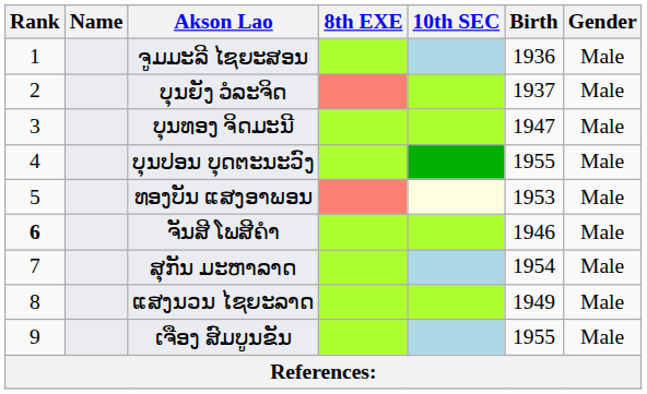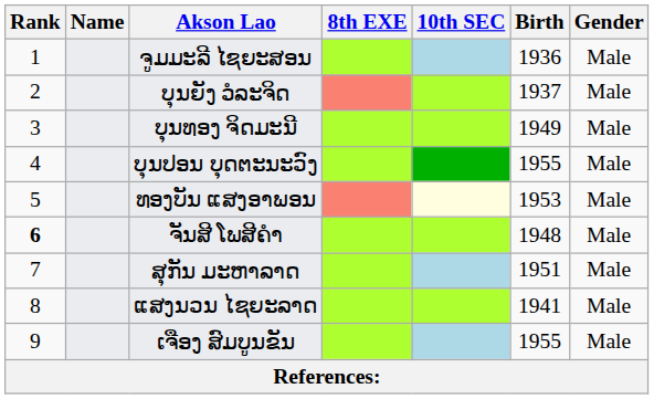 <table class="wikitable sortable" style=text-align:center>
 <tr>
 <th>Rank</th>
 <th>Name</th>
 <th class="unsortable"><a href='#'>Akson Lao</a></th>
 <th unsortable><a href='#'>8th EXE</a></th>
 <th unsortable><a href='#'>10th SEC</a></th>
 <th>Birth</th>
 <th>Gender</th>
 </tr>
 <tr>
 <td>1</td>
 <td bgcolor = #EAECF0></td>
 <td bgcolor = #EAECF0>ຈູມມະລີ ໄຊຍະສອນ</td>
 <td bgcolor = GreenYellow></td>
 <td bgcolor = LightBlue></td>
 <td>1936</td>
 <td>Male</td>
 </tr>
 <tr>
 <td>2</td>
 <td bgcolor = #EAECF0></td>
 <td bgcolor = #EAECF0>ບຸນຍັງ ວໍລະຈິດ</td>
 <td bgcolor = Salmon></td>
 <td bgcolor = GreenYellow></td>
 <td>1937</td>
 <td>Male</td>
 </tr>
 <tr>
 <td>3</td>
 <td bgcolor = #EAECF0></td>
 <td bgcolor = #EAECF0>ບຸນທອງ ຈິດມະນີ</td>
 <td bgcolor = GreenYellow></td>
 <td bgcolor = GreenYellow></td>
-<td>1947</td>
+<td>1949</td>
 <td>Male</td>
 </tr>
 <tr>
 <td>4</td>
 <td bgcolor = #EAECF0></td>
 <td bgcolor = #EAECF0>ບຸນປອນ ບຸດຕະນະວົງ</td>
 <td bgcolor = GreenYellow></td>
 <td bgcolor = LightBrown></td>
 <td>1955</td>
 <td>Male</td>
 </tr>
 <tr>
 <td>5</td>
 <td bgcolor = #EAECF0></td>
 <td bgcolor = #EAECF0>ທອງບັນ ແສງອາພອນ</td>
 <td bgcolor = Salmon></td>
 <td bgcolor = LightYellow></td>
 <td>1953</td>
 <td>Male</td>
 </tr>
 <tr>
 <td><strong>6</strong></td>
 <td bgcolor = #EAECF0></td>
 <td bgcolor = #EAECF0>ຈັນສີ ໂພສີຄຳ</td>
 <td bgcolor = GreenYellow></td>
 <td bgcolor = GreenYellow></td>
-<td>1946</td>
+<td>1948</td>
 <td>Male</td>
 </tr>
 <tr>
 <td>7</td>
 <td bgcolor = #EAECF0></td>
 <td bgcolor = #EAECF0>ສຸກັນ ມະຫາລາດ</td>
 <td bgcolor = GreenYellow></td>
 <td bgcolor = LightBlue></td>
-<td>1954</td>
+<td>1951</td>
 <td>Male</td>
 </tr>
 <tr>
 <td>8</td>
 <td bgcolor = #EAECF0></td>
 <td bgcolor = #EAECF0>ແສງນວນ ໄຊຍະລາດ</td>
 <td bgcolor = GreenYellow></td>
 <td bgcolor = GreenYellow></td>
-<td>1949</td>
+<td>1941</td>
 <td>Male</td>
 </tr>
 <tr>
 <td>9</td>
 <td bgcolor = #EAECF0></td>
 <td bgcolor = #EAECF0>ເຈືອງ ສົມບູນຂັນ</td>
 <td bgcolor = GreenYellow></td>
 <td bgcolor = LightBlue></td>
 <td>1955</td>
 <td>Male</td>
 </tr>
 <tr class=sortbottom>
 <th colspan = "23" align = left><strong>References:</strong><br></th>
 </tr>
 </table>
